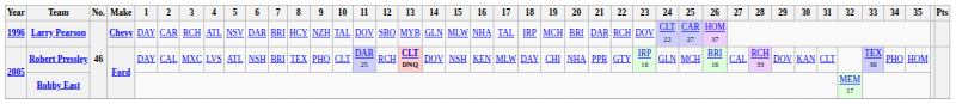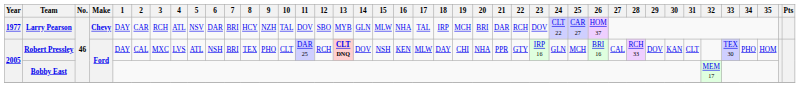 <table class="wikitable" style="text-align:center; font-size:75%">
 <tr>
 <th>Year</th>
 <th>Team</th>
 <th>No.</th>
 <th>Make</th>
 <th>1</th>
 <th>2</th>
 <th>3</th>
 <th>4</th>
 <th>5</th>
 <th>6</th>
 <th>7</th>
 <th>8</th>
 <th>9</th>
 <th>10</th>
 <th>11</th>
 <th>12</th>
 <th>13</th>
 <th>14</th>
 <th>15</th>
 <th>16</th>
 <th>17</th>
 <th>18</th>
 <th>19</th>
 <th>20</th>
 <th>21</th>
 <th>22</th>
 <th>23</th>
 <th>24</th>
 <th>25</th>
 <th>26</th>
 <th>27</th>
 <th>28</th>
 <th>29</th>
 <th>30</th>
 <th>31</th>
 <th>32</th>
 <th>33</th>
 <th>34</th>
 <th>35</th>
 <th></th>
 <th>Pts</th>
 </tr>
 <tr>
-<th><a href='#'>1996</a></th>
+<th><a href='#'>1977</a></th>
 <th><a href='#'>Larry Pearson</a></th>
 <th rowspan=3>46</th>
 <th><a href='#'>Chevy</a></th>
 <td><a href='#'>DAY</a></td>
 <td><a href='#'>CAR</a></td>
 <td><a href='#'>RCH</a></td>
 <td><a href='#'>ATL</a></td>
 <td><a href='#'>NSV</a></td>
 <td><a href='#'>DAR</a></td>
 <td><a href='#'>BRI</a></td>
 <td><a href='#'>HCY</a></td>
 <td><a href='#'>NZH</a></td>
 <td><a href='#'>TAL</a></td>
 <td><a href='#'>DOV</a></td>
 <td><a href='#'>SBO</a></td>
 <td><a href='#'>MYB</a></td>
 <td><a href='#'>GLN</a></td>
 <td><a href='#'>MLW</a></td>
 <td><a href='#'>NHA</a></td>
 <td><a href='#'>TAL</a></td>
 <td><a href='#'>IRP</a></td>
 <td><a href='#'>MCH</a></td>
 <td><a href='#'>BRI</a></td>
 <td><a href='#'>DAR</a></td>
 <td><a href='#'>RCH</a></td>
 <td><a href='#'>DOV</a></td>
 <td style="background:#CFCFFF;"><a href='#'>CLT</a><br><small>22</small></td>
 <td style="background:#CFCFFF;"><a href='#'>CAR</a><br><small>27</small></td>
 <td style="background:#EFCFFF;"><a href='#'>HOM</a><br><small>37</small></td>
 <td colspan=9></td>
 <th></th>
 <th></th>
 </tr>
 <tr>
 <th rowspan=2><a href='#'>2005</a></th>
 <th><a href='#'>Robert Pressley</a></th>
 <th rowspan=2><a href='#'>Ford</a></th>
 <td><a href='#'>DAY</a></td>
 <td><a href='#'>CAL</a></td>
 <td><a href='#'>MXC</a></td>
 <td><a href='#'>LVS</a></td>
 <td><a href='#'>ATL</a></td>
 <td><a href='#'>NSH</a></td>
 <td><a href='#'>BRI</a></td>
 <td><a href='#'>TEX</a></td>
 <td><a href='#'>PHO</a></td>
 <td><a href='#'>CLT</a></td>
 <td style="background:#CFCFFF;"><a href='#'>DAR</a><br><small>25</small></td>
 <td><a href='#'>RCH</a></td>
 <td style="background:#FFCFCF;"><strong><a href='#'>CLT</a><br><small>DNQ</small></strong></td>
 <td><a href='#'>DOV</a></td>
 <td><a href='#'>NSH</a></td>
 <td><a href='#'>KEN</a></td>
 <td><a href='#'>MLW</a></td>
 <td><a href='#'>DAY</a></td>
 <td><a href='#'>CHI</a></td>
 <td><a href='#'>NHA</a></td>
 <td><a href='#'>PPR</a></td>
 <td><a href='#'>GTY</a></td>
 <td style="background:#DFFFDF;"><a href='#'>IRP</a><br><small>16</small></td>
 <td><a href='#'>GLN</a></td>
 <td><a href='#'>MCH</a></td>
 <td style="background:#DFFFDF;"><a href='#'>BRI</a><br><small>16</small></td>
 <td><a href='#'>CAL</a></td>
 <td style="background:#EFCFFF;"><a href='#'>RCH</a><br><small>33</small></td>
 <td><a href='#'>DOV</a></td>
 <td><a href='#'>KAN</a></td>
 <td><a href='#'>CLT</a></td>
 <td></td>
 <td style="background:#CFCFFF;"><a href='#'>TEX</a><br><small>30</small></td>
 <td><a href='#'>PHO</a></td>
 <td><a href='#'>HOM</a></td>
 <th rowspan=2></th>
 <th rowspan=2></th>
 </tr>
 <tr>
 <th><a href='#'>Bobby East</a></th>
 <td colspan=31></td>
 <td style="background:#DFFFDF;"><a href='#'>MEM</a><br><small>17</small></td>
 <td colspan=3></td>
 </tr>
 <tr>
 </tr>
 </table>
